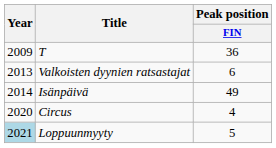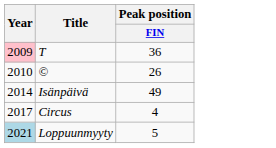 <table class="wikitable">
 <tr>
 <th rowspan="2">Year</th>
 <th rowspan="2">Title</th>
 <th colspan="1">Peak position</th>
 </tr>
 <tr>
 <th style="width;font-size:85%"><a href='#'>FIN</a><br></th>
 </tr>
 <tr>
-<td>2009</td>
+<td style="background: pink;">2009</td>
 <td><em>T</em></td>
 <td style="text-align:center;">36</td>
 </tr>
 <tr>
-<td>2013</td>
-<td><em>Valkoisten dyynien ratsastajat</em></td>
-<td style="text-align:center;">6</td>
+<td>2010</td>
+<td><em>©</em></td>
+<td style="text-align:center;">26</td>
 </tr>
 <tr>
 <td>2014</td>
 <td><em>Isänpäivä</em></td>
 <td style="text-align:center;">49</td>
 </tr>
 <tr>
-<td>2020</td>
+<td>2017</td>
 <td><em>Circus</em></td>
 <td style="text-align:center;">4<br></td>
 </tr>
 <tr>
 <td style="background: lightblue;">2021</td>
 <td><em>Loppuunmyyty</em></td>
 <td style="text-align:center;">5<br></td>
 </tr>
 </table>
